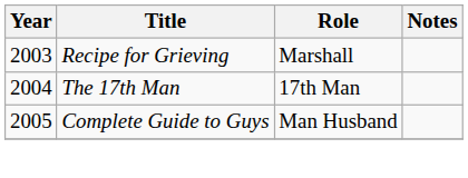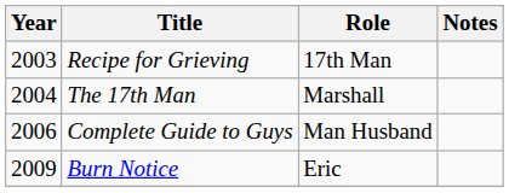 <table class="wikitable sortable">
 <tr>
 <th>Year</th>
 <th>Title</th>
 <th>Role</th>
 <th class="unsortable">Notes</th>
 </tr>
 <tr>
 <td>2003</td>
 <td><em>Recipe for Grieving</em></td>
-<td>Marshall</td>
+<td>17th Man</td>
 <td></td>
 </tr>
 <tr>
 <td>2004</td>
 <td><em>The 17th Man</em></td>
-<td>17th Man</td>
+<td>Marshall</td>
 <td></td>
 </tr>
 <tr>
-<td>2005</td>
+<td>2006</td>
 <td><em>Complete Guide to Guys</em></td>
 <td>Man Husband</td>
 <td></td>
 </tr>
 <tr>
+<td>2009</td>
+<td><em><a href='#'>Burn Notice</a></em></td>
+<td>Eric</td>
+<td></td>
+</tr>
+<tr>
 </tr>
 </table>
